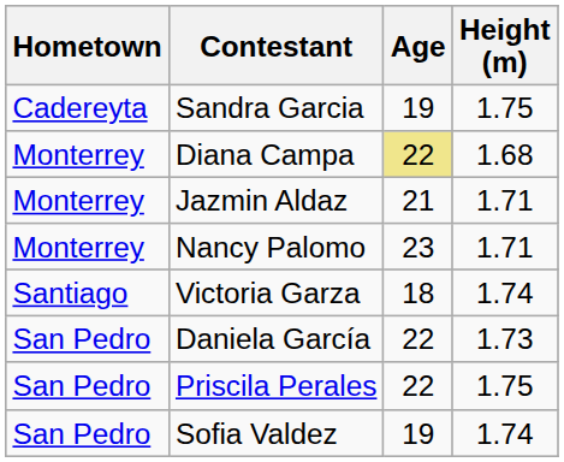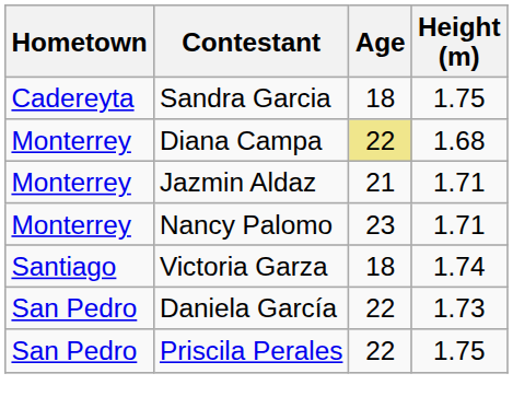 <table class="wikitable sortable" style="font-size: 95%;">
 <tr>
 <th>Hometown</th>
 <th>Contestant</th>
 <th>Age</th>
 <th>Height<br> (m)</th>
 </tr>
 <tr>
 <td><a href='#'>Cadereyta</a></td>
 <td>Sandra Garcia</td>
-<td align="center">19</td>
+<td align="center">18</td>
 <td align="center">1.75</td>
 </tr>
 <tr>
 <td><a href='#'>Monterrey</a></td>
 <td>Diana Campa</td>
 <td align="center" style="background: khaki;">22</td>
 <td align="center">1.68</td>
 </tr>
 <tr>
 <td><a href='#'>Monterrey</a></td>
 <td>Jazmin Aldaz</td>
 <td align="center">21</td>
 <td align="center">1.71</td>
 </tr>
 <tr>
 <td><a href='#'>Monterrey</a></td>
 <td>Nancy Palomo</td>
 <td align="center">23</td>
 <td align="center">1.71</td>
 </tr>
 <tr>
 <td><a href='#'>Santiago</a></td>
 <td>Victoria Garza</td>
 <td align="center">18</td>
 <td align="center">1.74</td>
 </tr>
 <tr>
 <td><a href='#'>San Pedro</a></td>
 <td>Daniela García</td>
 <td align="center">22</td>
 <td align="center">1.73</td>
 </tr>
 <tr>
 <td><a href='#'>San Pedro</a></td>
 <td><a href='#'>Priscila Perales</a></td>
 <td align="center">22</td>
 <td align="center">1.75</td>
 </tr>
-<tr>
-<td><a href='#'>San Pedro</a></td>
-<td>Sofia Valdez</td>
-<td align="center">19</td>
-<td align="center">1.74</td>
-</tr>
 </table>
